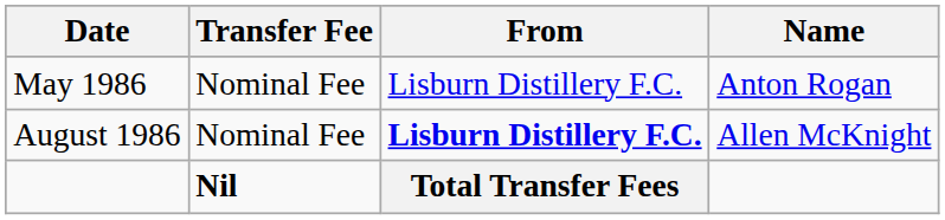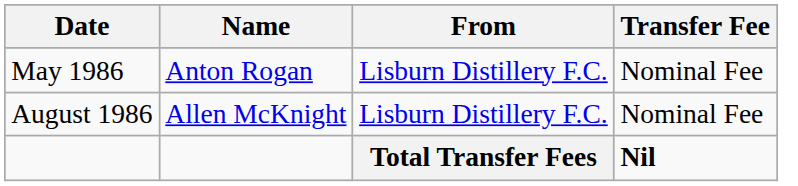 <table class="wikitable sortable">
 <tr>
 <th>Date</th>
+<th>Name</th>
+<th>From</th>
 <th>Transfer Fee</th>
-<th>From</th>
-<th>Name</th>
 </tr>
 <tr>
 <td>May 1986</td>
+<td><a href='#'>Anton Rogan</a></td>
+<td><a href='#'>Lisburn Distillery F.C.</a></td>
 <td>Nominal Fee</td>
-<td><a href='#'>Lisburn Distillery F.C.</a></td>
-<td><a href='#'>Anton Rogan</a></td>
 </tr>
 <tr>
 <td>August 1986</td>
+<td><a href='#'>Allen McKnight</a></td>
+<td><a href='#'>Lisburn Distillery F.C.</a></td>
 <td>Nominal Fee</td>
-<td><strong><a href='#'>Lisburn Distillery F.C.</a></strong></td>
-<td><a href='#'>Allen McKnight</a></td>
 </tr>
 <tr>
 <td></td>
+<td></td>
+<th>Total Transfer Fees</th>
 <td><strong>Nil</strong></td>
-<th>Total Transfer Fees</th>
-<td></td>
 </tr>
 </table>
